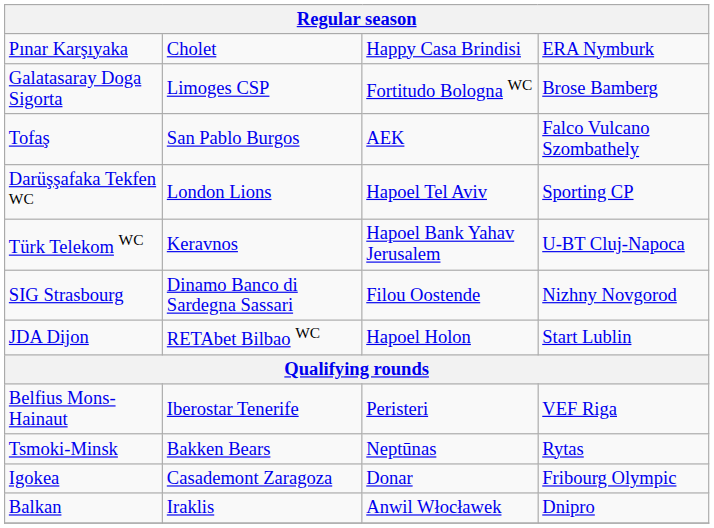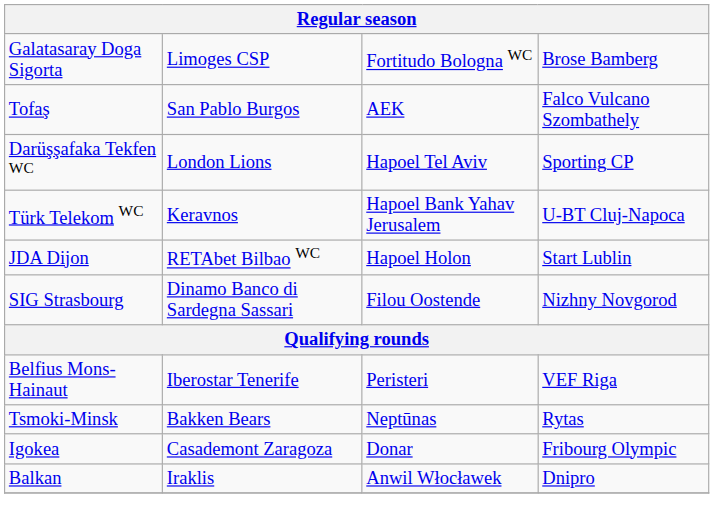 <table class="wikitable" style="table-layout:fixed;">
 <tr>
 <th colspan=4><a href='#'>Regular season</a></th>
-</tr>
-<tr>
-<td> <a href='#'>Pınar Karşıyaka</a> </td>
-<td> <a href='#'>Cholet</a> </td>
-<td> <a href='#'>Happy Casa Brindisi</a> </td>
-<td> <a href='#'>ERA Nymburk</a> </td>
 </tr>
 <tr>
 <td> <a href='#'>Galatasaray Doga Sigorta</a> </td>
 <td> <a href='#'>Limoges CSP</a> </td>
 <td> <a href='#'>Fortitudo Bologna</a> <sup>WC</sup></td>
 <td> <a href='#'>Brose Bamberg</a> </td>
 </tr>
 <tr>
 <td> <a href='#'>Tofaş</a> </td>
 <td> <a href='#'>San Pablo Burgos</a> </td>
 <td> <a href='#'>AEK</a> </td>
 <td> <a href='#'>Falco Vulcano Szombathely</a> </td>
 </tr>
 <tr>
 <td> <a href='#'>Darüşşafaka Tekfen</a> <sup>WC</sup></td>
 <td> <a href='#'>London Lions</a> </td>
 <td> <a href='#'>Hapoel Tel Aviv</a> </td>
 <td> <a href='#'>Sporting CP</a> </td>
 </tr>
 <tr>
 <td> <a href='#'>Türk Telekom</a> <sup>WC</sup></td>
 <td> <a href='#'>Keravnos</a> </td>
 <td>  <a href='#'>Hapoel Bank Yahav Jerusalem</a> </td>
 <td> <a href='#'>U-BT Cluj-Napoca</a> </td>
 </tr>
 <tr>
+<td> <a href='#'>JDA Dijon</a> </td>
+<td> <a href='#'>RETAbet Bilbao</a> <sup>WC</sup></td>
+<td> <a href='#'>Hapoel Holon</a> </td>
+<td> <a href='#'>Start Lublin</a> </td>
+</tr>
+<tr>
 <td> <a href='#'>SIG Strasbourg</a> </td>
 <td> <a href='#'>Dinamo Banco di Sardegna  Sassari</a> </td>
 <td> <a href='#'>Filou Oostende</a> </td>
 <td> <a href='#'>Nizhny Novgorod</a> </td>
-</tr>
-<tr>
-<td> <a href='#'>JDA Dijon</a> </td>
-<td> <a href='#'>RETAbet Bilbao</a> <sup>WC</sup></td>
-<td> <a href='#'>Hapoel Holon</a> </td>
-<td> <a href='#'>Start Lublin</a> </td>
 </tr>
 <tr>
 <th colspan=4><a href='#'>Qualifying rounds</a></th>
 </tr>
 <tr>
 <td> <a href='#'>Belfius Mons-Hainaut</a> </td>
 <td> <a href='#'>Iberostar Tenerife</a> </td>
 <td> <a href='#'>Peristeri</a> </td>
 <td> <a href='#'>VEF Riga</a> </td>
 </tr>
 <tr>
 <td> <a href='#'>Tsmoki-Minsk</a></td>
 <td> <a href='#'>Bakken Bears</a> </td>
 <td> <a href='#'>Neptūnas</a> </td>
 <td> <a href='#'>Rytas</a> </td>
 </tr>
 <tr>
 <td> <a href='#'>Igokea</a> </td>
 <td> <a href='#'>Casademont Zaragoza</a> </td>
 <td> <a href='#'>Donar</a> </td>
 <td> <a href='#'>Fribourg Olympic</a> </td>
 </tr>
 <tr>
 <td> <a href='#'>Balkan</a> </td>
 <td> <a href='#'>Iraklis</a> </td>
 <td> <a href='#'>Anwil Włocławek</a> </td>
 <td> <a href='#'>Dnipro</a> </td>
 </tr>
 <tr>
 </tr>
 </table>
